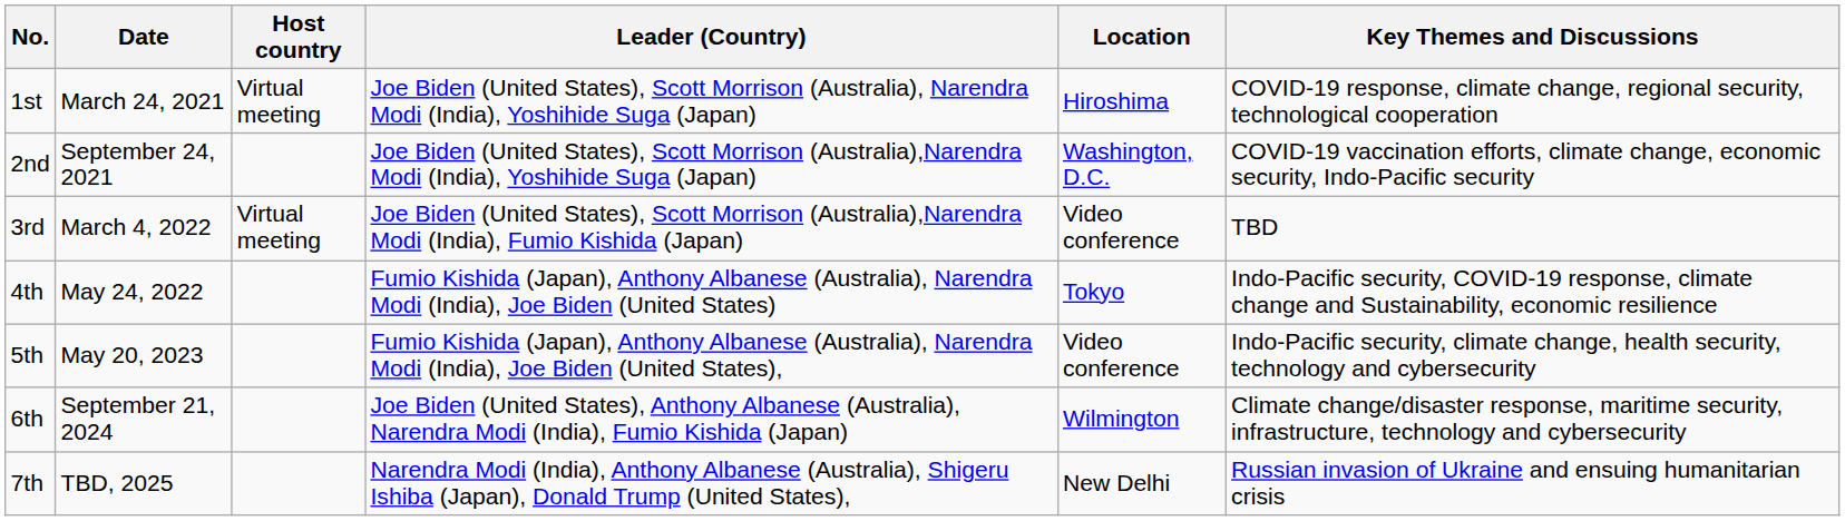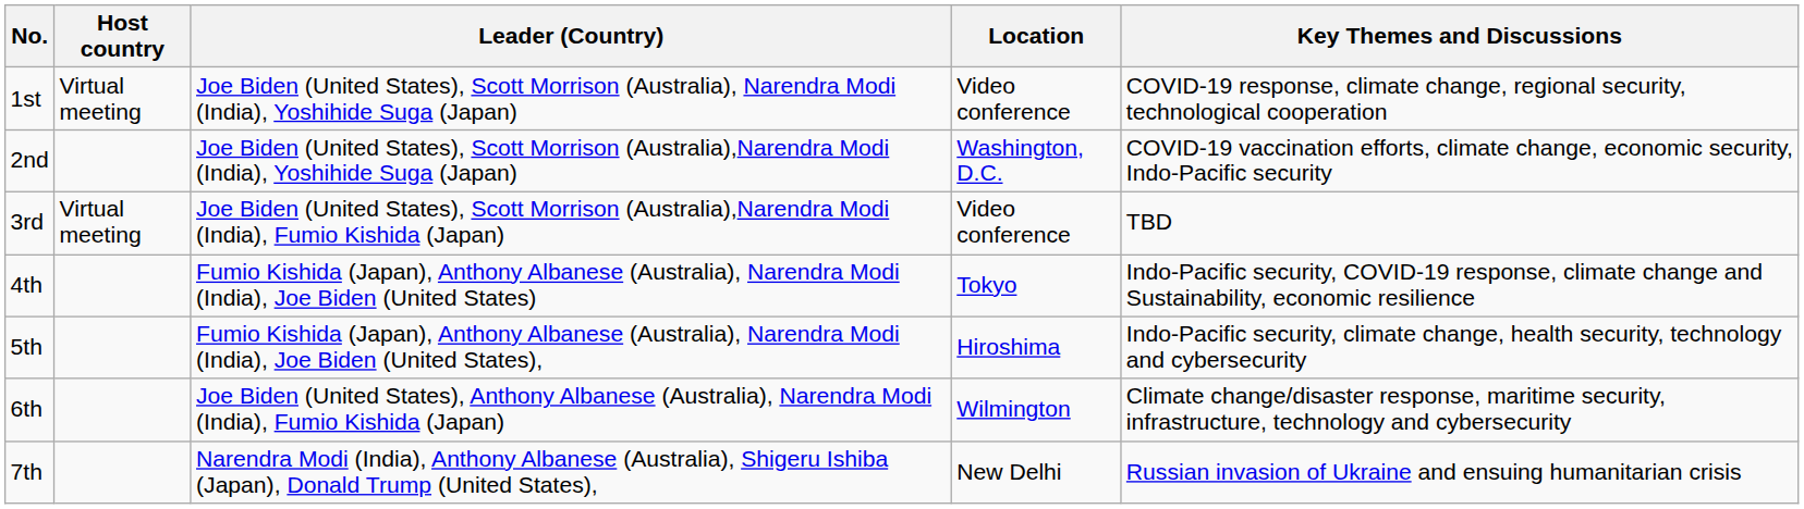 <table class="wikitable sortable">
 <tr>
 <th>No.</th>
-<th>Date</th>
 <th>Host country</th>
 <th>Leader (Country)</th>
 <th>Location</th>
 <th>Key Themes and Discussions</th>
 </tr>
 <tr>
 <td>1st</td>
-<td>March 24, 2021</td>
 <td>Virtual meeting</td>
 <td><a href='#'>Joe Biden</a> (United States), <a href='#'>Scott Morrison</a> (Australia), <a href='#'>Narendra Modi</a> (India), <a href='#'>Yoshihide Suga</a> (Japan)</td>
-<td><a href='#'>Hiroshima</a></td>
+<td>Video conference</td>
 <td>COVID-19 response, climate change, regional security, technological cooperation</td>
 </tr>
 <tr>
 <td>2nd</td>
-<td>September 24, 2021</td>
 <td></td>
 <td><a href='#'>Joe Biden</a> (United States), <a href='#'>Scott Morrison</a> (Australia),<a href='#'>Narendra Modi</a> (India), <a href='#'>Yoshihide Suga</a> (Japan)</td>
 <td><a href='#'>Washington, D.C.</a></td>
 <td>COVID-19 vaccination efforts, climate change, economic security, Indo-Pacific security</td>
 </tr>
 <tr>
 <td>3rd</td>
-<td>March 4, 2022</td>
 <td>Virtual meeting</td>
 <td><a href='#'>Joe Biden</a> (United States), <a href='#'>Scott Morrison</a> (Australia),<a href='#'>Narendra Modi</a> (India), <a href='#'>Fumio Kishida</a> (Japan)</td>
 <td>Video conference</td>
 <td>TBD</td>
 </tr>
 <tr>
 <td>4th</td>
-<td>May 24, 2022</td>
 <td></td>
 <td><a href='#'>Fumio Kishida</a> (Japan), <a href='#'>Anthony Albanese</a> (Australia), <a href='#'>Narendra Modi</a> (India), <a href='#'>Joe Biden</a> (United States)</td>
 <td><a href='#'>Tokyo</a></td>
 <td>Indo-Pacific security, COVID-19 response, climate change and Sustainability, economic resilience</td>
 </tr>
 <tr>
 <td>5th</td>
-<td>May 20, 2023</td>
 <td></td>
 <td><a href='#'>Fumio Kishida</a> (Japan), <a href='#'>Anthony Albanese</a> (Australia), <a href='#'>Narendra Modi</a> (India), <a href='#'>Joe Biden</a> (United States),</td>
-<td>Video conference</td>
+<td><a href='#'>Hiroshima</a></td>
 <td>Indo-Pacific security, climate change, health security, technology and cybersecurity</td>
 </tr>
 <tr>
 <td>6th</td>
-<td>September 21, 2024</td>
 <td></td>
 <td><a href='#'>Joe Biden</a> (United States), <a href='#'>Anthony Albanese</a> (Australia), <a href='#'>Narendra Modi</a> (India), <a href='#'>Fumio Kishida</a> (Japan)</td>
 <td><a href='#'>Wilmington</a></td>
 <td>Climate change/disaster response, maritime security, infrastructure, technology and cybersecurity</td>
 </tr>
 <tr>
 <td>7th</td>
-<td>TBD, 2025</td>
 <td></td>
 <td><a href='#'>Narendra Modi</a> (India), <a href='#'>Anthony Albanese</a> (Australia), <a href='#'>Shigeru Ishiba</a> (Japan), <a href='#'>Donald Trump</a> (United States),</td>
 <td>New Delhi</td>
 <td><a href='#'>Russian invasion of Ukraine</a> and ensuing humanitarian crisis</td>
 </tr>
 </table>
